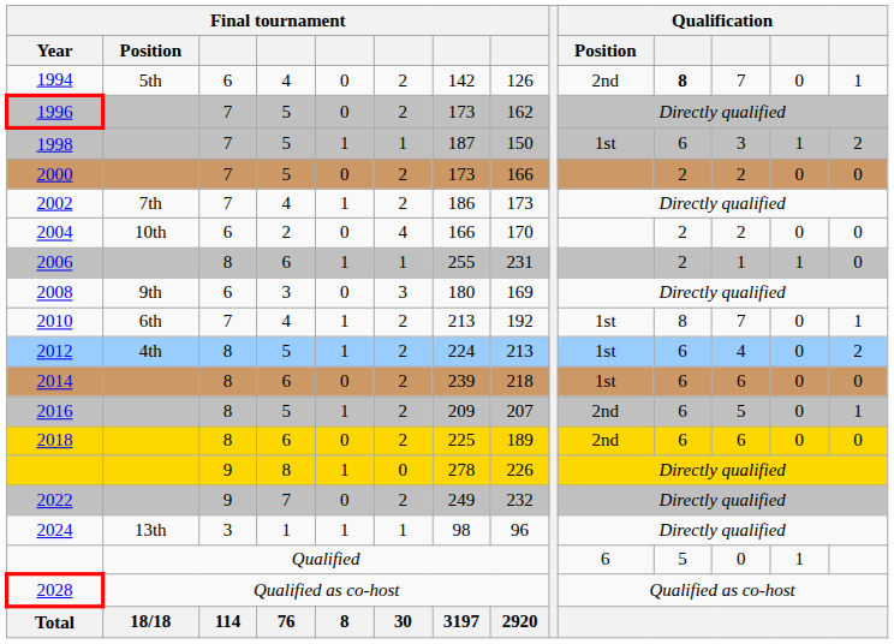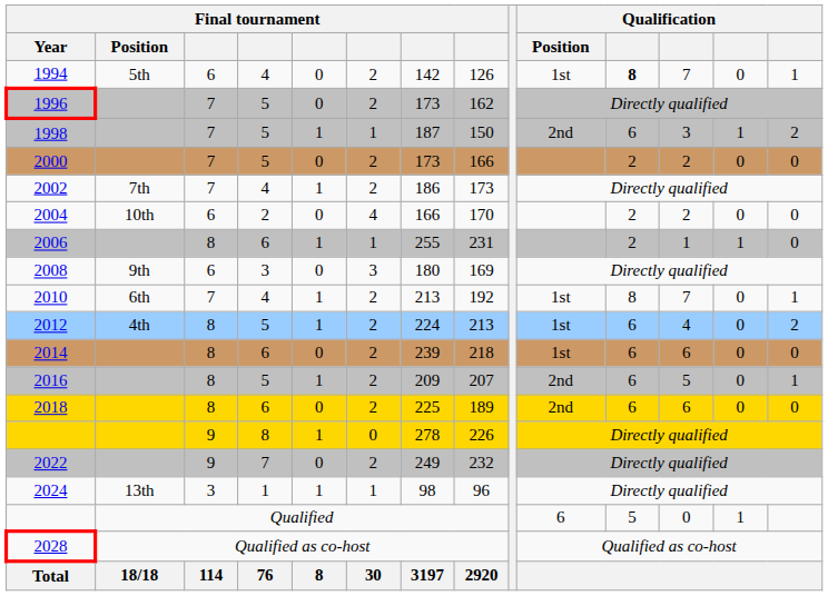 <table class="wikitable" style="text-align: center;font-size:90%;">
 <tr>
 <th colspan=8>Final tournament</th>
 <th rowspan=21></th>
 <th colspan=7>Qualification</th>
 </tr>
 <tr>
 <th width=70>Year</th>
 <th width=70>Position</th>
 <th width=40></th>
 <th width=40></th>
 <th width=40></th>
 <th width=40></th>
 <th width=40></th>
 <th width=40></th>
 <th width=70>Position</th>
 <th width=40></th>
 <th width=40></th>
 <th width=40></th>
 <th width=40></th>
 </tr>
 <tr>
 <td> <a href='#'>1994</a></td>
 <td>5th</td>
 <td>6</td>
 <td>4</td>
 <td>0</td>
 <td>2</td>
 <td>142</td>
 <td>126</td>
-<td>2nd</td>
+<td>1st</td>
 <td><strong>8</strong></td>
 <td>7</td>
 <td>0</td>
 <td>1</td>
 </tr>
 <tr bgcolor=silver>
 <td style="border: 3px solid red"> <a href='#'>1996</a></td>
 <td></td>
 <td>7</td>
 <td>5</td>
 <td>0</td>
 <td>2</td>
 <td>173</td>
 <td>162</td>
 <td colspan=5><em>Directly qualified</em></td>
 </tr>
 <tr bgcolor=silver>
 <td> <a href='#'>1998</a></td>
 <td></td>
 <td>7</td>
 <td>5</td>
 <td>1</td>
 <td>1</td>
 <td>187</td>
 <td>150</td>
-<td>1st</td>
+<td>2nd</td>
 <td>6</td>
 <td>3</td>
 <td>1</td>
 <td>2</td>
 </tr>
 <tr bgcolor=cc9966>
 <td> <a href='#'>2000</a></td>
 <td></td>
 <td>7</td>
 <td>5</td>
 <td>0</td>
 <td>2</td>
 <td>173</td>
 <td>166</td>
 <td></td>
 <td>2</td>
 <td>2</td>
 <td>0</td>
 <td>0</td>
 </tr>
 <tr>
 <td> <a href='#'>2002</a></td>
 <td>7th</td>
 <td>7</td>
 <td>4</td>
 <td>1</td>
 <td>2</td>
 <td>186</td>
 <td>173</td>
 <td colspan=5><em>Directly qualified</em></td>
 </tr>
 <tr>
 <td> <a href='#'>2004</a></td>
 <td>10th</td>
 <td>6</td>
 <td>2</td>
 <td>0</td>
 <td>4</td>
 <td>166</td>
 <td>170</td>
 <td></td>
 <td>2</td>
 <td>2</td>
 <td>0</td>
 <td>0</td>
 </tr>
 <tr bgcolor=silver>
 <td> <a href='#'>2006</a></td>
 <td></td>
 <td>8</td>
 <td>6</td>
 <td>1</td>
 <td>1</td>
 <td>255</td>
 <td>231</td>
 <td></td>
 <td>2</td>
 <td>1</td>
 <td>1</td>
 <td>0</td>
 </tr>
 <tr>
 <td> <a href='#'>2008</a></td>
 <td>9th</td>
 <td>6</td>
 <td>3</td>
 <td>0</td>
 <td>3</td>
 <td>180</td>
 <td>169</td>
 <td colspan=5><em>Directly qualified</em></td>
 </tr>
 <tr>
 <td> <a href='#'>2010</a></td>
 <td>6th</td>
 <td>7</td>
 <td>4</td>
 <td>1</td>
 <td>2</td>
 <td>213</td>
 <td>192</td>
 <td>1st</td>
 <td>8</td>
 <td>7</td>
 <td>0</td>
 <td>1</td>
 </tr>
 <tr bgcolor=9acdff>
 <td> <a href='#'>2012</a></td>
 <td>4th</td>
 <td>8</td>
 <td>5</td>
 <td>1</td>
 <td>2</td>
 <td>224</td>
 <td>213</td>
 <td>1st</td>
 <td>6</td>
 <td>4</td>
 <td>0</td>
 <td>2</td>
 </tr>
 <tr bgcolor=cc9966>
 <td> <a href='#'>2014</a></td>
 <td></td>
 <td>8</td>
 <td>6</td>
 <td>0</td>
 <td>2</td>
 <td>239</td>
 <td>218</td>
 <td>1st</td>
 <td>6</td>
 <td>6</td>
 <td>0</td>
 <td>0</td>
 </tr>
 <tr bgcolor=silver>
 <td> <a href='#'>2016</a></td>
 <td></td>
 <td>8</td>
 <td>5</td>
 <td>1</td>
 <td>2</td>
 <td>209</td>
 <td>207</td>
 <td>2nd</td>
 <td>6</td>
 <td>5</td>
 <td>0</td>
 <td>1</td>
 </tr>
 <tr bgcolor=gold>
 <td> <a href='#'>2018</a></td>
 <td></td>
 <td>8</td>
 <td>6</td>
 <td>0</td>
 <td>2</td>
 <td>225</td>
 <td>189</td>
 <td>2nd</td>
 <td>6</td>
 <td>6</td>
 <td>0</td>
 <td>0</td>
 </tr>
 <tr bgcolor=gold>
 <td></td>
 <td></td>
 <td>9</td>
 <td>8</td>
 <td>1</td>
 <td>0</td>
 <td>278</td>
 <td>226</td>
 <td colspan=5><em>Directly qualified</em></td>
 </tr>
 <tr bgcolor=silver>
 <td> <a href='#'>2022</a></td>
 <td></td>
 <td>9</td>
 <td>7</td>
 <td>0</td>
 <td>2</td>
 <td>249</td>
 <td>232</td>
 <td colspan=5><em>Directly qualified</em></td>
 </tr>
 <tr>
 <td> <a href='#'>2024</a></td>
 <td>13th</td>
 <td>3</td>
 <td>1</td>
 <td>1</td>
 <td>1</td>
 <td>98</td>
 <td>96</td>
 <td colspan="5"><em>Directly qualified</em></td>
 </tr>
 <tr>
 <td></td>
 <td colspan=7><em>Qualified</em></td>
 <td>6</td>
 <td>5</td>
 <td>0</td>
 <td>1</td>
 </tr>
 <tr>
 <td style="border: 3px solid red"> <a href='#'>2028</a></td>
 <td colspan=7><em>Qualified as co-host</em></td>
 <td colspan=5><em>Qualified as co-host</em></td>
 </tr>
 <tr>
 <th>Total</th>
 <th>18/18</th>
 <th>114</th>
 <th>76</th>
 <th>8</th>
 <th>30</th>
 <th>3197</th>
 <th>2920</th>
 <th colspan="5"></th>
 </tr>
 </table>
